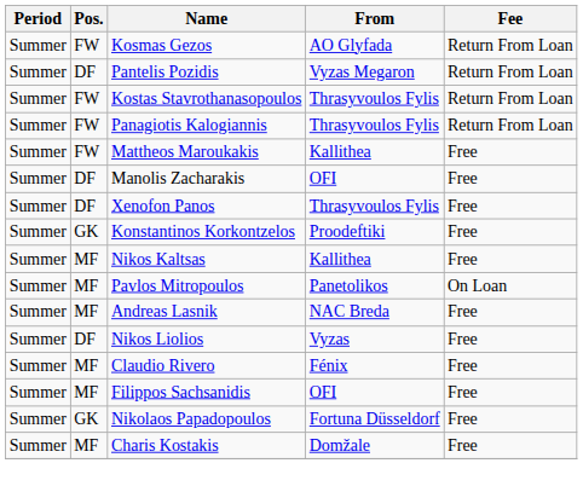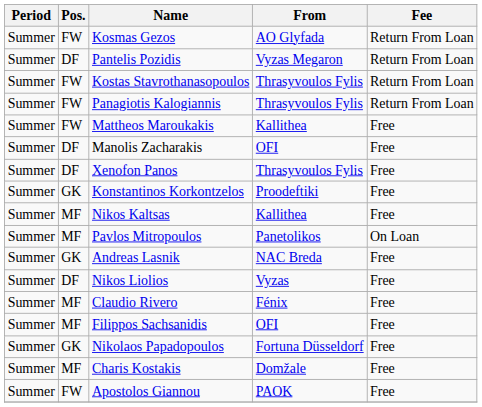 <table class="wikitable">
 <tr>
 <th>Period</th>
 <th>Pos.</th>
 <th>Name</th>
 <th>From</th>
 <th>Fee</th>
 </tr>
 <tr>
 <td>Summer</td>
 <td>FW</td>
 <td> <a href='#'>Kosmas Gezos</a></td>
 <td> <a href='#'>AO Glyfada</a></td>
 <td>Return From Loan</td>
 </tr>
 <tr>
 <td>Summer</td>
 <td>DF</td>
 <td> <a href='#'>Pantelis Pozidis</a></td>
 <td> <a href='#'>Vyzas Megaron</a></td>
 <td>Return From Loan</td>
 </tr>
 <tr>
 <td>Summer</td>
 <td>FW</td>
 <td> <a href='#'>Kostas Stavrothanasopoulos</a></td>
 <td> <a href='#'>Thrasyvoulos Fylis</a></td>
 <td>Return From Loan</td>
 </tr>
 <tr>
 <td>Summer</td>
 <td>FW</td>
 <td> <a href='#'>Panagiotis Kalogiannis</a></td>
 <td> <a href='#'>Thrasyvoulos Fylis</a></td>
 <td>Return From Loan</td>
 </tr>
 <tr>
 <td>Summer</td>
 <td>FW</td>
 <td> <a href='#'>Mattheos Maroukakis</a></td>
 <td> <a href='#'>Kallithea</a></td>
 <td>Free</td>
 </tr>
 <tr>
 <td>Summer</td>
 <td>DF</td>
 <td> Manolis Zacharakis</td>
 <td> <a href='#'>OFI</a></td>
 <td>Free</td>
 </tr>
 <tr>
 <td>Summer</td>
 <td>DF</td>
 <td> <a href='#'>Xenofon Panos</a></td>
 <td> <a href='#'>Thrasyvoulos Fylis</a></td>
 <td>Free</td>
 </tr>
 <tr>
 <td>Summer</td>
 <td>GK</td>
 <td> <a href='#'>Konstantinos Korkontzelos</a></td>
 <td> <a href='#'>Proodeftiki</a></td>
 <td>Free</td>
 </tr>
 <tr>
 <td>Summer</td>
 <td>MF</td>
 <td> <a href='#'>Nikos Kaltsas</a></td>
 <td> <a href='#'>Kallithea</a></td>
 <td>Free</td>
 </tr>
 <tr>
 <td>Summer</td>
 <td>MF</td>
 <td> <a href='#'>Pavlos Mitropoulos</a></td>
 <td> <a href='#'>Panetolikos</a></td>
 <td>On Loan</td>
 </tr>
 <tr>
 <td>Summer</td>
-<td>MF</td>
+<td>GK</td>
 <td>      <a href='#'>Andreas Lasnik</a></td>
 <td>  <a href='#'>NAC Breda</a></td>
 <td>Free</td>
 </tr>
 <tr>
 <td>Summer</td>
 <td>DF</td>
 <td>       <a href='#'>Nikos Liolios</a></td>
 <td>       <a href='#'>Vyzas</a></td>
 <td>Free</td>
 </tr>
 <tr>
 <td>Summer</td>
 <td>MF</td>
 <td>      <a href='#'>Claudio Rivero</a></td>
 <td>      <a href='#'>Fénix</a></td>
 <td>Free</td>
 </tr>
 <tr>
 <td>Summer</td>
 <td>MF</td>
 <td>      <a href='#'>Filippos Sachsanidis</a></td>
 <td>      <a href='#'>OFI</a></td>
 <td>Free</td>
 </tr>
 <tr>
 <td>Summer</td>
 <td>GK</td>
 <td>       <a href='#'>Nikolaos Papadopoulos</a></td>
 <td>      <a href='#'>Fortuna Düsseldorf</a></td>
 <td>Free</td>
 </tr>
 <tr>
 <td>Summer</td>
 <td>MF</td>
 <td>       <a href='#'>Charis Kostakis</a></td>
 <td>     <a href='#'>Domžale</a></td>
 <td>Free</td>
 </tr>
 <tr>
+<td>Summer</td>
+<td>FW</td>
+<td>       <a href='#'>Apostolos Giannou</a></td>
+<td>       <a href='#'>PAOK</a></td>
+<td>Free</td>
+</tr>
+<tr>
 </tr>
 </table>
